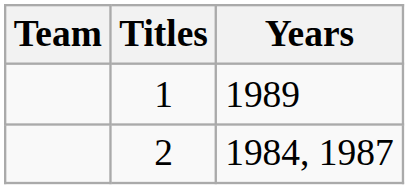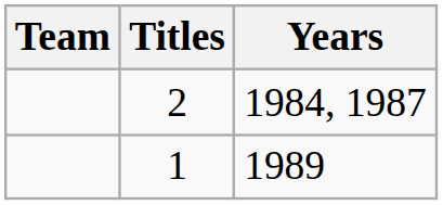 <table class="wikitable sortable" style="text-align:center">
 <tr>
 <th>Team</th>
 <th>Titles</th>
 <th>Years</th>
 </tr>
 <tr>
 <td style=><em></em></td>
+<td>2</td>
+<td align=left>1984, 1987</td>
+</tr>
+<tr>
+<td style=><em></em></td>
 <td>1</td>
 <td align=left>1989</td>
 </tr>
-<tr>
-<td style=><em></em></td>
-<td>2</td>
-<td align=left>1984, 1987</td>
-</tr>
 </table>
